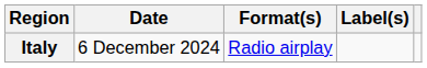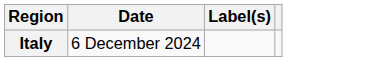 <table class="wikitable plainrowheaders">
 <tr>
 <th scope="col">Region</th>
 <th scope="col">Date</th>
-<th scope="col">Format(s)</th>
 <th scope="col">Label(s)</th>
 <th scope="col"></th>
 </tr>
 <tr>
 <th scope="row">Italy</th>
 <td>6 December 2024</td>
-<td><a href='#'>Radio airplay</a></td>
 <td></td>
 <td style="text-align:center"></td>
 </tr>
 </table>
